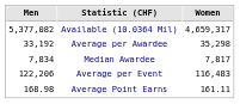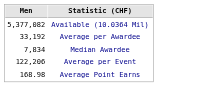 <table cellspacing="1" cellpadding="3" style="border:1px solid #aaa; font-size:86%;">
 <tr style="background:#e4e4e4;">
 <th style="border-bottom:1px solid #aaa; width:45px;">Men</th>
 <th style="border-bottom:1px solid #aaa; width:160px;">Statistic (CHF)</th>
-<th style="border-bottom:1px solid #aaa; width:45px;">Women</th>
 </tr>
 <tr>
 <td align="right">5,377,082</td>
 <td style="color: darkblue; white-space:nowrap;" align="center">Available (10.0364 Mil)</td>
-<td align="right">4,659,317</td>
 </tr>
 <tr>
 <td align="right">33,192</td>
 <td style="color: darkblue;" align="center">Average per Awardee</td>
-<td align="right">35,298</td>
 </tr>
 <tr>
 <td align="right">7,834</td>
 <td style="color: darkblue;" align="center">Median Awardee</td>
-<td align="right">7,817</td>
 </tr>
 <tr>
 <td align="right">122,206</td>
 <td style="color: darkblue;" align="center">Average per Event</td>
-<td align="right">116,483</td>
 </tr>
 <tr>
 <td align="right">168.98</td>
 <td style="color: darkblue;" align="center">Average Point Earns</td>
-<td align="right">161.11</td>
 </tr>
 </table>
